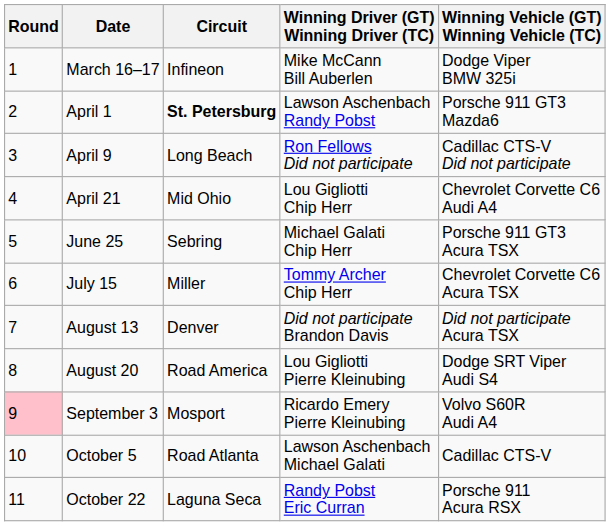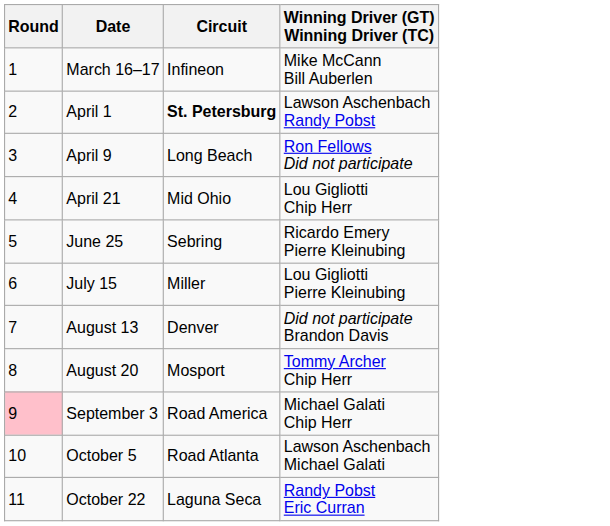 <table class="wikitable" style="font-size: 90%;">
 <tr>
 <th>Round</th>
 <th>Date</th>
 <th>Circuit</th>
 <th>Winning Driver (GT)<br>Winning Driver (TC)</th>
-<th>Winning Vehicle (GT)<br>Winning Vehicle (TC)</th>
 </tr>
 <tr>
 <td>1</td>
 <td>March 16–17</td>
 <td>Infineon</td>
 <td>Mike McCann<br>Bill Auberlen</td>
-<td>Dodge Viper<br>BMW 325i</td>
 </tr>
 <tr>
 <td>2</td>
 <td>April 1</td>
 <td><strong>St. Petersburg</strong></td>
 <td>Lawson Aschenbach<br><a href='#'>Randy Pobst</a></td>
-<td>Porsche 911 GT3<br>Mazda6</td>
 </tr>
 <tr>
 <td>3</td>
 <td>April 9</td>
 <td>Long Beach</td>
 <td><a href='#'>Ron Fellows</a><br><em>Did not participate</em></td>
-<td>Cadillac CTS-V<br><em>Did not participate</em></td>
 </tr>
 <tr>
 <td>4</td>
 <td>April 21</td>
 <td>Mid Ohio</td>
 <td>Lou Gigliotti<br> Chip Herr</td>
-<td>Chevrolet Corvette C6<br>Audi A4</td>
 </tr>
 <tr>
 <td>5</td>
 <td>June 25</td>
 <td>Sebring</td>
-<td>Michael Galati<br>Chip Herr</td>
-<td>Porsche 911 GT3<br>Acura TSX</td>
+<td>Ricardo Emery<br>Pierre Kleinubing</td>
 </tr>
 <tr>
 <td>6</td>
 <td>July 15</td>
 <td>Miller</td>
-<td> <a href='#'>Tommy Archer</a><br>Chip Herr</td>
-<td>Chevrolet Corvette C6<br>Acura TSX</td>
+<td>Lou Gigliotti<br>Pierre Kleinubing</td>
 </tr>
 <tr>
 <td>7</td>
 <td>August 13</td>
 <td>Denver</td>
 <td><em>Did not participate</em><br>Brandon Davis</td>
-<td><em>Did not participate</em><br>Acura TSX</td>
 </tr>
 <tr>
 <td>8</td>
 <td>August 20</td>
-<td>Road America</td>
-<td>Lou Gigliotti<br>Pierre Kleinubing</td>
-<td>Dodge SRT Viper<br>Audi S4</td>
+<td>Mosport</td>
+<td> <a href='#'>Tommy Archer</a><br>Chip Herr</td>
 </tr>
 <tr>
 <td style="background: pink;">9</td>
 <td>September 3</td>
-<td>Mosport</td>
-<td>Ricardo Emery<br>Pierre Kleinubing</td>
-<td>Volvo S60R<br>Audi A4</td>
+<td>Road America</td>
+<td>Michael Galati<br>Chip Herr</td>
 </tr>
 <tr>
 <td>10</td>
 <td>October 5</td>
 <td>Road Atlanta</td>
 <td>Lawson Aschenbach<br>Michael Galati</td>
-<td>Cadillac CTS-V</td>
 </tr>
 <tr>
 <td>11</td>
 <td>October 22</td>
 <td>Laguna Seca</td>
 <td><a href='#'>Randy Pobst</a><br><a href='#'>Eric Curran</a></td>
-<td>Porsche 911<br>Acura RSX</td>
 </tr>
 </table>
